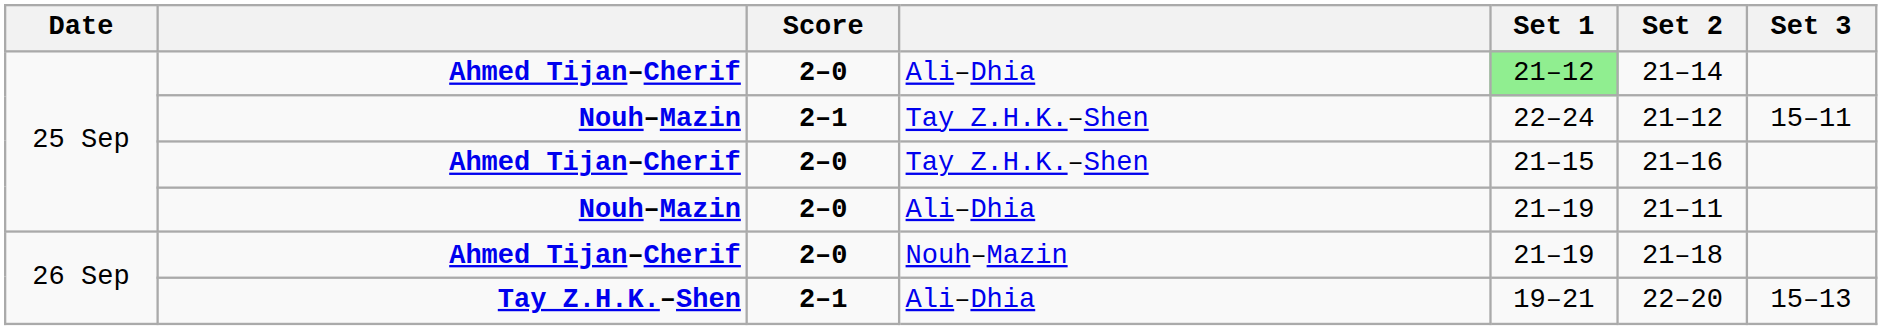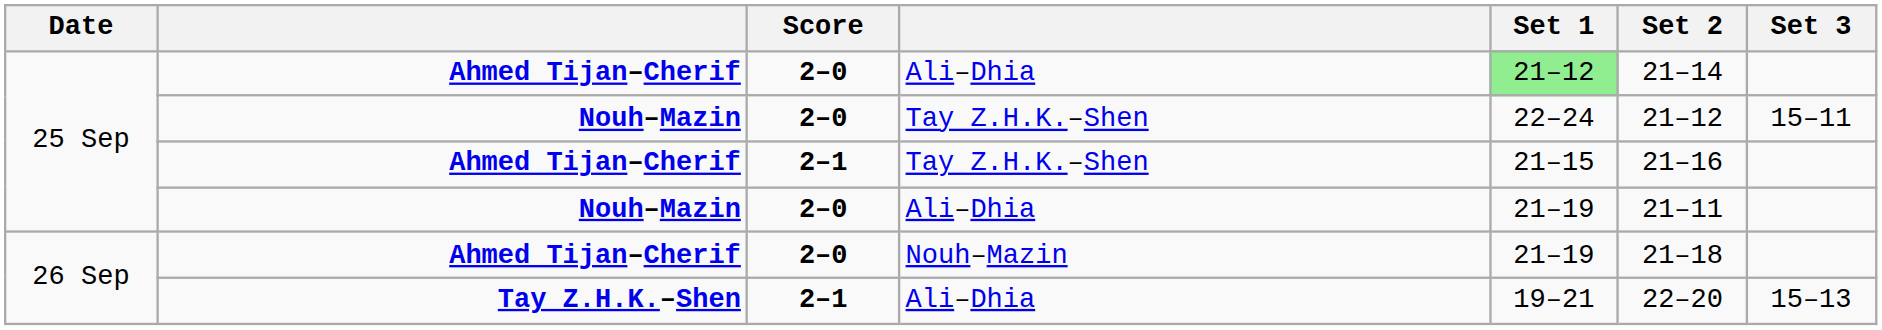 <table class="wikitable" style="text-align: center; font-size:90% ">
 <tr>
 <th width="60">Date</th>
 <th align="right" width="250"></th>
 <th width="60">Score</th>
 <th align="left" width="250"></th>
 <th width="50">Set 1</th>
 <th width="50">Set 2</th>
 <th width="50">Set 3</th>
 </tr>
 <tr>
 <td rowspan=4>25 Sep</td>
 <td align=right><strong><a href='#'>Ahmed Tijan</a>–<a href='#'>Cherif</a> </strong></td>
 <td align=center><strong>2–0</strong></td>
 <td align=left> <a href='#'>Ali</a>–<a href='#'>Dhia</a></td>
 <td style="background: lightgreen;">21–12</td>
 <td>21–14</td>
 <td></td>
 </tr>
 <tr>
 <td align=right><strong><a href='#'>Nouh</a>–<a href='#'>Mazin</a> </strong></td>
-<td align=center><strong>2–1</strong></td>
+<td align=center><strong>2–0</strong></td>
 <td align=left> <a href='#'>Tay Z.H.K.</a>–<a href='#'>Shen</a></td>
 <td>22–24</td>
 <td>21–12</td>
 <td>15–11</td>
 </tr>
 <tr>
 <td align=right><strong><a href='#'>Ahmed Tijan</a>–<a href='#'>Cherif</a> </strong></td>
-<td align=center><strong>2–0</strong></td>
+<td align=center><strong>2–1</strong></td>
 <td align=left> <a href='#'>Tay Z.H.K.</a>–<a href='#'>Shen</a></td>
 <td>21–15</td>
 <td>21–16</td>
 <td></td>
 </tr>
 <tr>
 <td align=right><strong><a href='#'>Nouh</a>–<a href='#'>Mazin</a> </strong></td>
 <td align=center><strong>2–0</strong></td>
 <td align=left> <a href='#'>Ali</a>–<a href='#'>Dhia</a></td>
 <td>21–19</td>
 <td>21–11</td>
 <td></td>
 </tr>
 <tr>
 <td rowspan=2>26 Sep</td>
 <td align=right><strong><a href='#'>Ahmed Tijan</a>–<a href='#'>Cherif</a> </strong></td>
 <td align=center><strong>2–0</strong></td>
 <td align=left> <a href='#'>Nouh</a>–<a href='#'>Mazin</a></td>
 <td>21–19</td>
 <td>21–18</td>
 <td></td>
 </tr>
 <tr>
 <td align=right><strong><a href='#'>Tay Z.H.K.</a>–<a href='#'>Shen</a> </strong></td>
 <td align=center><strong>2–1</strong></td>
 <td align=left> <a href='#'>Ali</a>–<a href='#'>Dhia</a></td>
 <td>19–21</td>
 <td>22–20</td>
 <td>15–13</td>
 </tr>
 </table>
